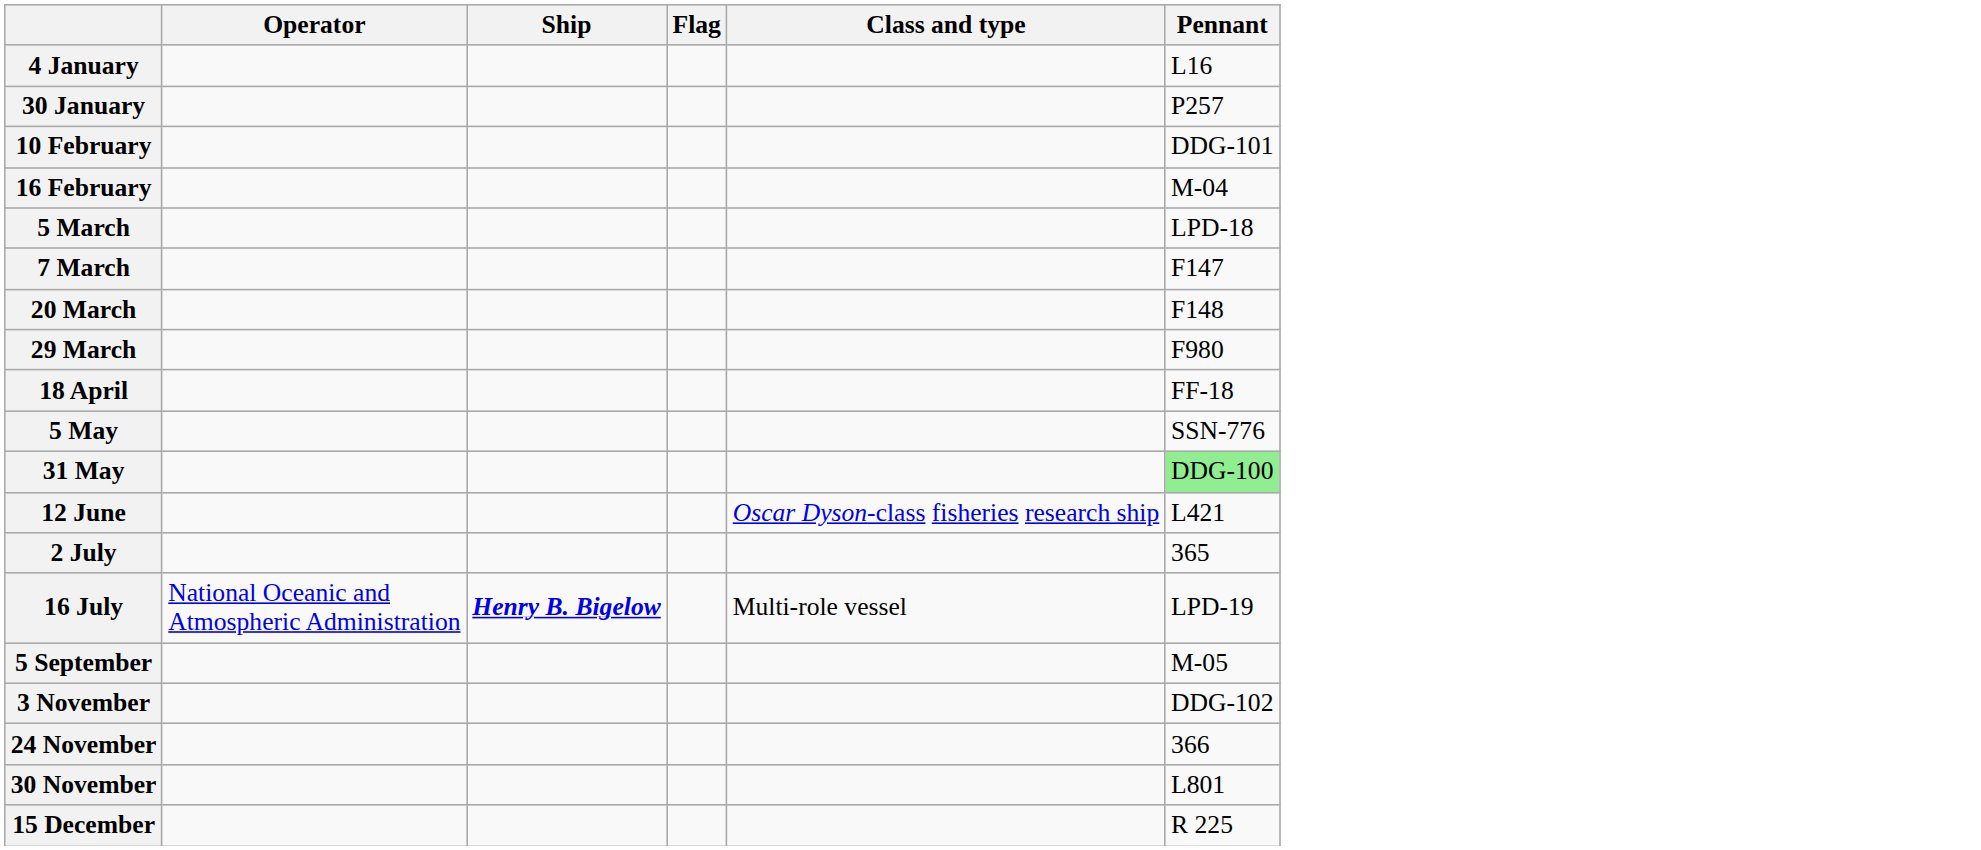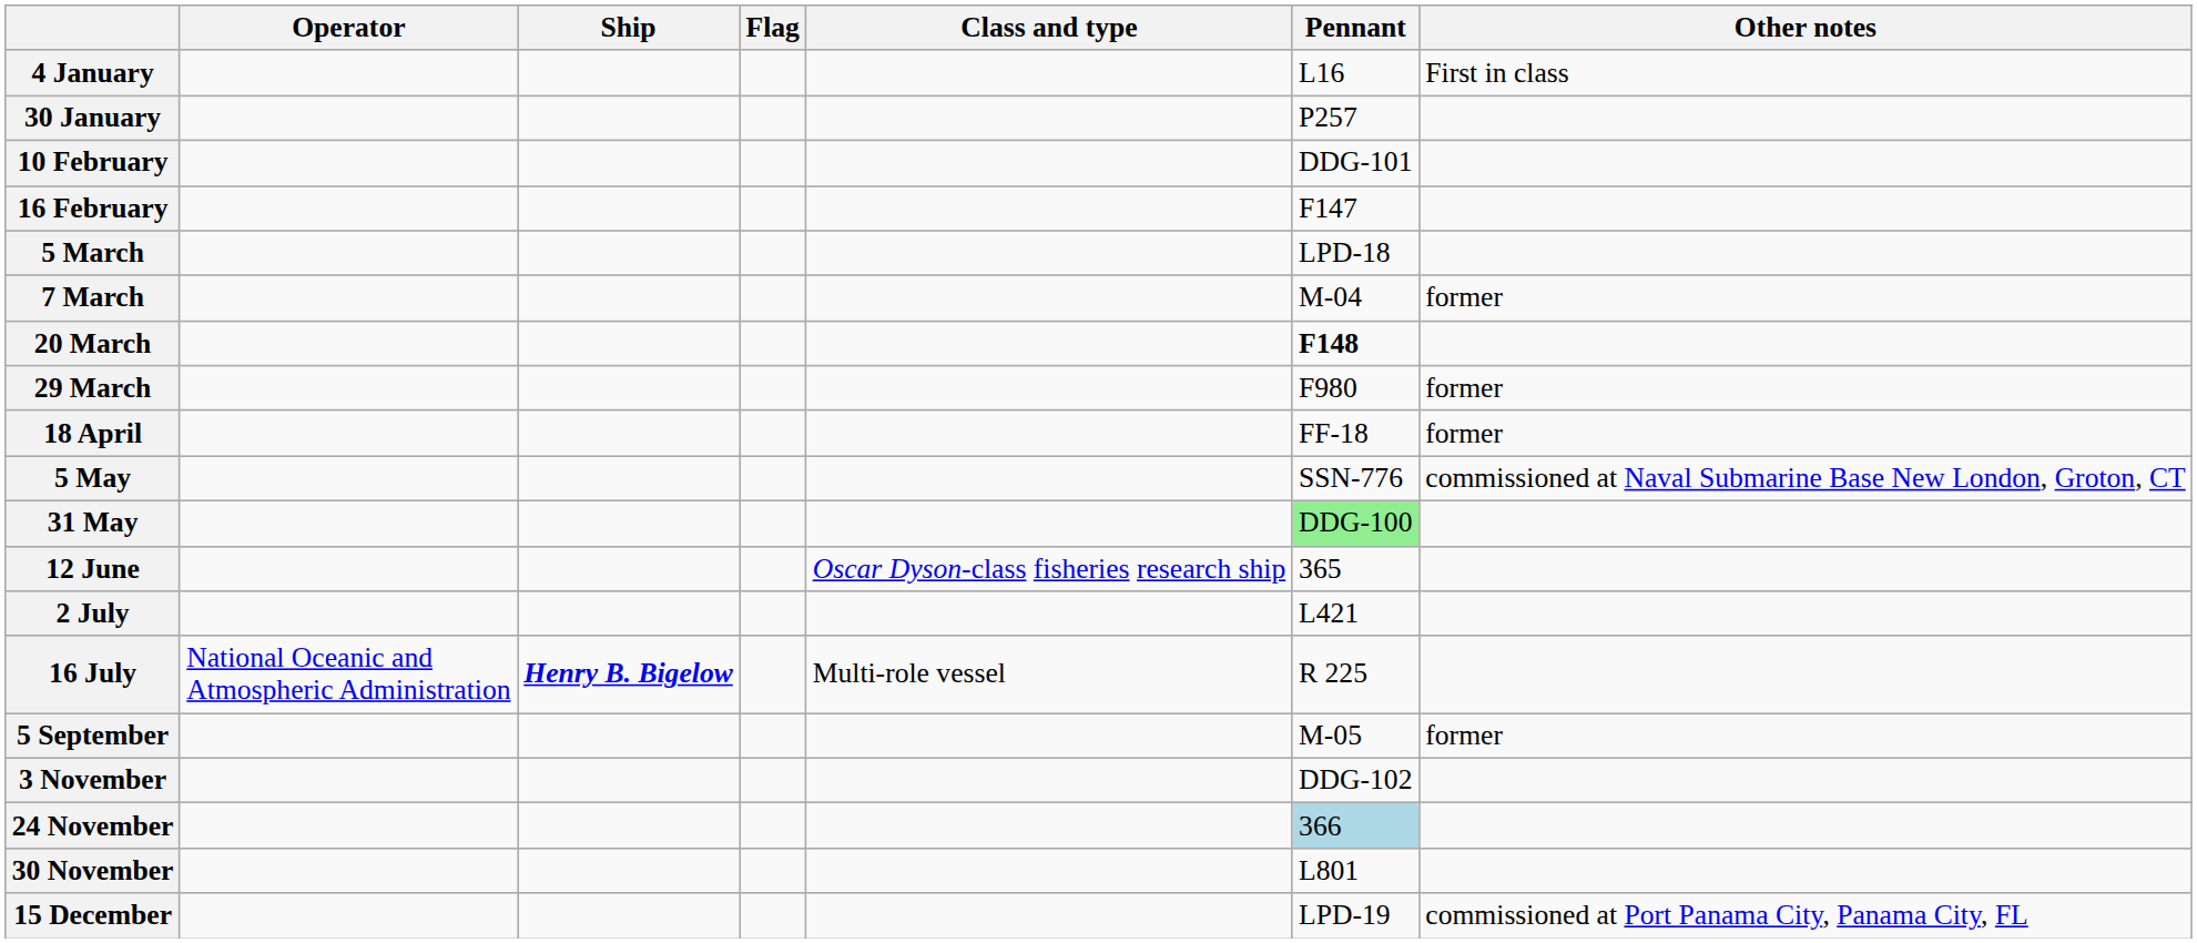 <table Class="wikitable">
 <tr>
 <th></th>
 <th>Operator</th>
 <th>Ship</th>
 <th>Flag</th>
 <th>Class and type</th>
 <th>Pennant</th>
+<th>Other notes</th>
 </tr>
 <tr ---->
 <th>4 January</th>
 <td></td>
 <td><strong></strong></td>
 <td></td>
 <td></td>
 <td>L16</td>
+<td>First in class</td>
 </tr>
 <tr ---->
 <th>30 January</th>
 <td></td>
 <td><strong></strong></td>
 <td></td>
 <td></td>
 <td>P257</td>
+<td></td>
 </tr>
 <tr ---->
 <th>10 February</th>
 <td></td>
 <td><strong></strong></td>
 <td></td>
 <td></td>
 <td>DDG-101</td>
+<td></td>
 </tr>
 <tr ---->
 <th>16 February</th>
 <td></td>
 <td><strong></strong></td>
 <td></td>
 <td></td>
-<td>M-04</td>
+<td>F147</td>
+<td></td>
 </tr>
 <tr ---->
 <th>5 March</th>
 <td></td>
 <td><strong></strong></td>
 <td></td>
 <td></td>
 <td>LPD-18</td>
+<td></td>
 </tr>
 <tr ---->
 <th>7 March</th>
 <td></td>
 <td><strong></strong></td>
 <td></td>
 <td></td>
-<td>F147</td>
+<td>M-04</td>
+<td>former </td>
 </tr>
 <tr ---->
 <th>20 March</th>
 <td></td>
 <td><strong></strong></td>
 <td></td>
 <td></td>
-<td>F148</td>
+<td><strong>F148</strong></td>
+<td></td>
 </tr>
 <tr ---->
 <th>29 March</th>
 <td></td>
 <td><strong></strong></td>
 <td></td>
 <td></td>
 <td>F980</td>
+<td>former </td>
 </tr>
 <tr ---->
 <th>18 April</th>
 <td></td>
 <td><strong></strong></td>
 <td></td>
 <td></td>
 <td>FF-18</td>
+<td>former </td>
 </tr>
 <tr ---->
 <th>5 May</th>
 <td></td>
 <td><strong></strong></td>
 <td></td>
 <td></td>
 <td>SSN-776</td>
+<td>commissioned at <a href='#'>Naval Submarine Base New London</a>, <a href='#'>Groton</a>, <a href='#'>CT</a></td>
 </tr>
 <tr ---->
 <th>31 May</th>
 <td></td>
 <td><strong></strong></td>
 <td></td>
 <td></td>
 <td style="background: lightgreen;">DDG-100</td>
+<td></td>
 </tr>
 <tr ---->
 <th>12 June</th>
 <td></td>
 <td><strong></strong></td>
 <td></td>
 <td><a href='#'><em>Oscar Dyson</em>-class</a> <a href='#'>fisheries</a> <a href='#'>research ship</a></td>
-<td>L421</td>
+<td>365</td>
+<td></td>
 </tr>
 <tr ---->
 <th>2 July</th>
 <td></td>
 <td><strong></strong></td>
 <td></td>
 <td></td>
-<td>365</td>
+<td>L421</td>
+<td></td>
 </tr>
 <tr ---->
 <th>16 July</th>
 <td>  <a href='#'>National Oceanic and<br>Atmospheric Administration</a></td>
 <td><strong><em><a href='#'>Henry B. Bigelow</a></em></strong></td>
 <td></td>
 <td>Multi-role vessel</td>
-<td>LPD-19</td>
+<td>R 225</td>
+<td></td>
 </tr>
 <tr ---->
 <th>5 September</th>
 <td></td>
 <td><strong></strong></td>
 <td></td>
 <td></td>
 <td>M-05</td>
+<td>former </td>
 </tr>
 <tr ---->
 <th>3 November</th>
 <td></td>
 <td><strong></strong></td>
 <td></td>
 <td></td>
 <td>DDG-102</td>
+<td></td>
 </tr>
 <tr ---->
 <th>24 November</th>
 <td></td>
 <td><strong></strong></td>
 <td></td>
 <td></td>
-<td>366</td>
+<td style="background: lightblue;">366</td>
+<td></td>
 </tr>
 <tr ---->
 <th>30 November</th>
 <td></td>
 <td><strong></strong></td>
 <td></td>
 <td></td>
 <td>L801</td>
+<td></td>
 </tr>
 <tr ---->
 <th>15 December</th>
 <td></td>
 <td><strong></strong></td>
 <td></td>
 <td></td>
-<td>R 225</td>
+<td>LPD-19</td>
+<td>commissioned at <a href='#'>Port Panama City</a>, <a href='#'>Panama City</a>, <a href='#'>FL</a></td>
 </tr>
 </table>
